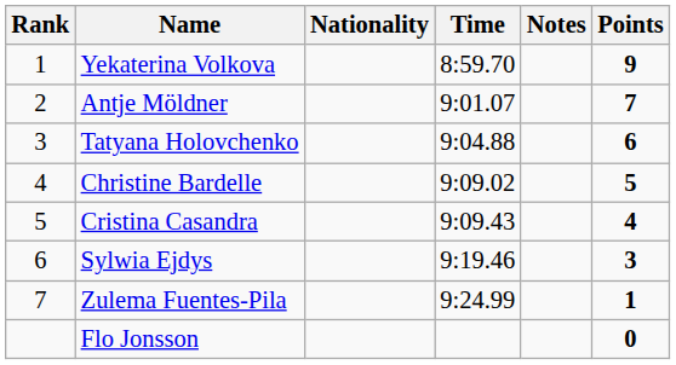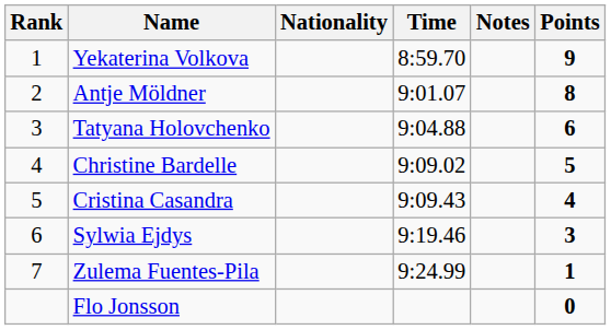 <table class="wikitable sortable" style="text-align:center">
 <tr>
 <th>Rank</th>
 <th>Name</th>
 <th>Nationality</th>
 <th>Time</th>
 <th>Notes</th>
 <th>Points</th>
 </tr>
 <tr>
 <td>1</td>
 <td align=left><a href='#'>Yekaterina Volkova</a></td>
 <td align=left></td>
 <td>8:59.70</td>
 <td></td>
 <td><strong>9</strong></td>
 </tr>
 <tr>
 <td>2</td>
 <td align=left><a href='#'>Antje Möldner</a></td>
 <td align=left></td>
 <td>9:01.07</td>
 <td></td>
-<td><strong>7</strong></td>
+<td><strong>8</strong></td>
 </tr>
 <tr>
 <td>3</td>
 <td align=left><a href='#'>Tatyana Holovchenko</a></td>
 <td align=left></td>
 <td>9:04.88</td>
 <td></td>
 <td><strong>6</strong></td>
 </tr>
 <tr>
 <td>4</td>
 <td align=left><a href='#'>Christine Bardelle</a></td>
 <td align=left></td>
 <td>9:09.02</td>
 <td></td>
 <td><strong>5</strong></td>
 </tr>
 <tr>
 <td>5</td>
 <td align=left><a href='#'>Cristina Casandra</a></td>
 <td align=left></td>
 <td>9:09.43</td>
 <td></td>
 <td><strong>4</strong></td>
 </tr>
 <tr>
 <td>6</td>
 <td align=left><a href='#'>Sylwia Ejdys</a></td>
 <td align=left></td>
 <td>9:19.46</td>
 <td></td>
 <td><strong>3</strong></td>
 </tr>
 <tr>
 <td>7</td>
 <td align=left><a href='#'>Zulema Fuentes-Pila</a></td>
 <td align=left></td>
 <td>9:24.99</td>
 <td></td>
 <td><strong>1</strong></td>
 </tr>
 <tr>
 <td></td>
 <td align=left><a href='#'>Flo Jonsson</a></td>
 <td align=left></td>
 <td></td>
 <td></td>
 <td><strong>0</strong></td>
 </tr>
 </table>
